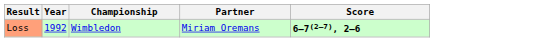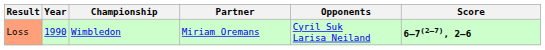 <table class="sortable wikitable">
 <tr>
 <th style=width:40px>Result</th>
 <th style=width:30px>Year</th>
 <th style=width:150px>Championship</th>
 <th style=width:150px>Partner</th>
+<th style=width:150px>Opponents</th>
 <th style=width:190px class=unsortable>Score</th>
 </tr>
 <tr style=background:#ccffcc>
 <td style=background:#ffa07a>Loss</td>
-<td><a href='#'>1992</a></td>
+<td><a href='#'>1990</a></td>
 <td><a href='#'>Wimbledon</a></td>
 <td> <a href='#'>Miriam Oremans</a></td>
+<td> <a href='#'>Cyril Suk</a> <br>  <a href='#'>Larisa Neiland</a></td>
 <td><strong>6–7<sup>(2–7)</sup>, 2–6</strong></td>
 </tr>
 </table>
